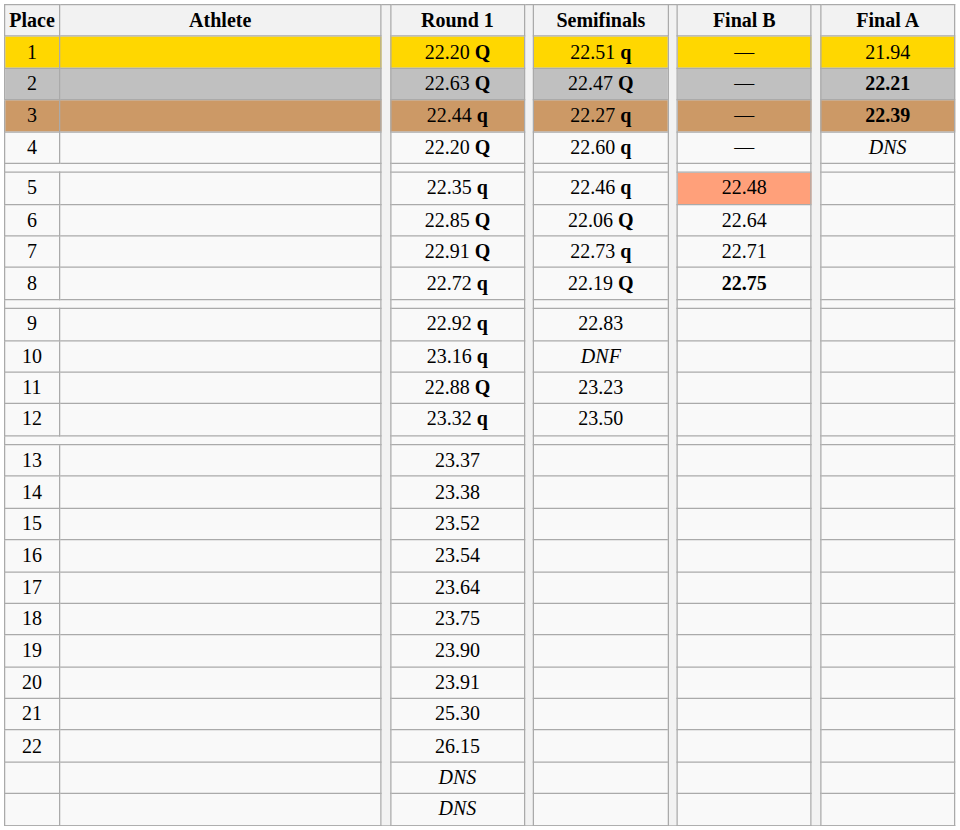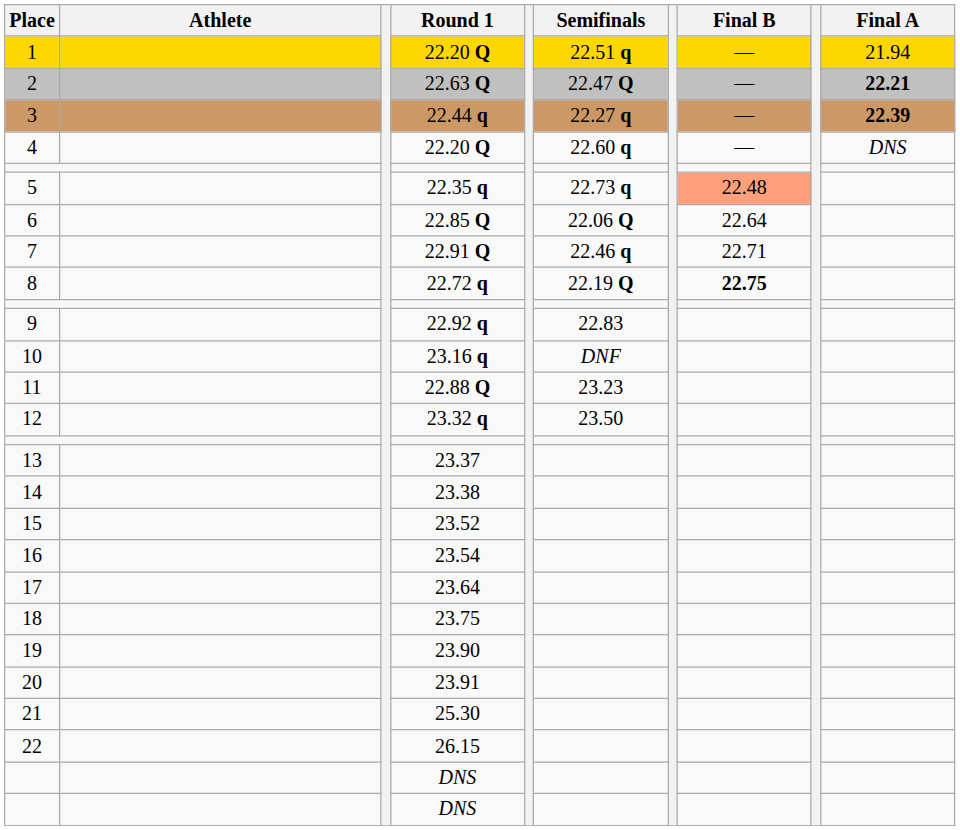 <table class="wikitable" style="text-align:center">
 <tr>
 <th>Place</th>
 <th width=250>Athlete</th>
 <th rowspan=31></th>
 <th width=100>Round 1</th>
 <th rowspan=31></th>
 <th width=100>Semifinals</th>
 <th rowspan=31></th>
 <th width=100>Final B</th>
 <th rowspan=31></th>
 <th width=100>Final A</th>
 </tr>
 <tr bgcolor=gold>
 <td>1</td>
 <td align=left></td>
 <td>22.20 <strong>Q</strong></td>
 <td>22.51 <strong>q</strong></td>
 <td>—</td>
 <td>21.94</td>
 </tr>
 <tr bgcolor=silver>
 <td>2</td>
 <td align=left></td>
 <td>22.63 <strong>Q</strong></td>
 <td>22.47 <strong>Q</strong></td>
 <td>—</td>
 <td><strong>22.21</strong></td>
 </tr>
 <tr bgcolor=cc9966>
 <td>3</td>
 <td align=left></td>
 <td>22.44 <strong>q</strong></td>
 <td>22.27 <strong>q</strong></td>
 <td>—</td>
 <td><strong>22.39</strong></td>
 </tr>
 <tr>
 <td>4</td>
 <td align=left></td>
 <td>22.20 <strong>Q</strong></td>
 <td>22.60 <strong>q</strong></td>
 <td>—</td>
 <td><em>DNS</em></td>
 </tr>
 <tr>
 <td colspan=10></td>
 </tr>
 <tr>
 <td>5</td>
 <td align=left></td>
 <td>22.35 <strong>q</strong></td>
-<td>22.46 <strong>q</strong></td>
+<td>22.73 <strong>q</strong></td>
 <td style="background: lightsalmon;">22.48</td>
 <td></td>
 </tr>
 <tr>
 <td>6</td>
 <td align=left></td>
 <td>22.85 <strong>Q</strong></td>
 <td>22.06 <strong>Q</strong></td>
 <td>22.64</td>
 <td></td>
 </tr>
 <tr>
 <td>7</td>
 <td align=left></td>
 <td>22.91 <strong>Q</strong></td>
-<td>22.73 <strong>q</strong></td>
+<td>22.46 <strong>q</strong></td>
 <td>22.71</td>
 <td></td>
 </tr>
 <tr>
 <td>8</td>
 <td align=left></td>
 <td>22.72 <strong>q</strong></td>
 <td>22.19 <strong>Q</strong></td>
 <td><strong>22.75</strong></td>
 <td></td>
 </tr>
 <tr>
 <td colspan=10></td>
 </tr>
 <tr>
 <td>9</td>
 <td align=left></td>
 <td>22.92 <strong>q</strong></td>
 <td>22.83</td>
 <td></td>
 <td></td>
 </tr>
 <tr>
 <td>10</td>
 <td align=left></td>
 <td>23.16 <strong>q</strong></td>
 <td><em>DNF</em></td>
 <td></td>
 <td></td>
 </tr>
 <tr>
 <td>11</td>
 <td align=left></td>
 <td>22.88 <strong>Q</strong></td>
 <td>23.23</td>
 <td></td>
 <td></td>
 </tr>
 <tr>
 <td>12</td>
 <td align=left></td>
 <td>23.32 <strong>q</strong></td>
 <td>23.50</td>
 <td></td>
 <td></td>
 </tr>
 <tr>
 <td colspan=10></td>
 </tr>
 <tr>
 <td>13</td>
 <td align=left></td>
 <td>23.37</td>
 <td></td>
 <td></td>
 <td></td>
 </tr>
 <tr>
 <td>14</td>
 <td align=left></td>
 <td>23.38</td>
 <td></td>
 <td></td>
 <td></td>
 </tr>
 <tr>
 <td>15</td>
 <td align=left></td>
 <td>23.52</td>
 <td></td>
 <td></td>
 <td></td>
 </tr>
 <tr>
 <td>16</td>
 <td align=left></td>
 <td>23.54</td>
 <td></td>
 <td></td>
 <td></td>
 </tr>
 <tr>
 <td>17</td>
 <td align=left></td>
 <td>23.64</td>
 <td></td>
 <td></td>
 <td></td>
 </tr>
 <tr>
 <td>18</td>
 <td align=left></td>
 <td>23.75</td>
 <td></td>
 <td></td>
 <td></td>
 </tr>
 <tr>
 <td>19</td>
 <td align=left></td>
 <td>23.90</td>
 <td></td>
 <td></td>
 <td></td>
 </tr>
 <tr>
 <td>20</td>
 <td align=left></td>
 <td>23.91</td>
 <td></td>
 <td></td>
 <td></td>
 </tr>
 <tr>
 <td>21</td>
 <td align=left></td>
 <td>25.30</td>
 <td></td>
 <td></td>
 <td></td>
 </tr>
 <tr>
 <td>22</td>
 <td align=left></td>
 <td>26.15</td>
 <td></td>
 <td></td>
 <td></td>
 </tr>
 <tr>
 <td></td>
 <td align=left></td>
 <td><em>DNS</em></td>
 <td></td>
 <td></td>
 <td></td>
 </tr>
 <tr>
 <td></td>
 <td align=left></td>
 <td><em>DNS</em></td>
 <td></td>
 <td></td>
 <td></td>
 </tr>
 <tr>
 </tr>
 </table>
